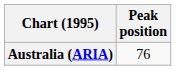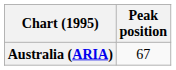 <table class="wikitable plainrowheaders" style="text-align:center">
 <tr>
 <th>Chart (1995)</th>
 <th>Peak<br>position</th>
 </tr>
 <tr>
 <th scope="row">Australia (<a href='#'>ARIA</a>)</th>
-<td>76</td>
+<td>67</td>
 </tr>
 </table>
